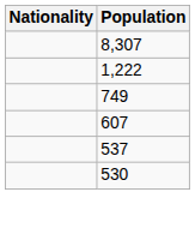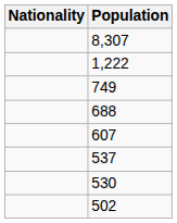 <table class="wikitable floatright">
 <tr>
 <th>Nationality</th>
 <th>Population</th>
 </tr>
 <tr>
 <td></td>
 <td>8,307</td>
 </tr>
 <tr>
 <td></td>
 <td>1,222</td>
 </tr>
 <tr>
 <td></td>
 <td>749</td>
 </tr>
 <tr>
 <td></td>
+<td>688</td>
+</tr>
+<tr>
+<td></td>
 <td>607</td>
 </tr>
 <tr>
 <td></td>
 <td>537</td>
 </tr>
 <tr>
 <td></td>
 <td>530</td>
 </tr>
+<tr>
+<td></td>
+<td>502</td>
+</tr>
 </table>
